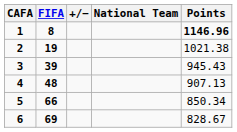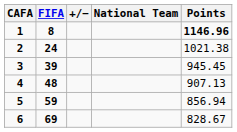 <table class="wikitable" style="text-align: center;">
 <tr>
 <th>CAFA</th>
 <th><a href='#'>FIFA</a></th>
 <th>+/−</th>
 <th>National Team</th>
 <th>Points</th>
 </tr>
 <tr>
 <td><strong>1</strong></td>
 <td><strong>8</strong></td>
 <td></td>
 <td align=left></td>
 <td><strong>1146.96</strong></td>
 </tr>
 <tr>
 <td><strong>2</strong></td>
-<td><strong>19</strong></td>
+<td><strong>24</strong></td>
 <td></td>
 <td align=left></td>
 <td>1021.38</td>
 </tr>
 <tr>
 <td><strong>3</strong></td>
 <td><strong>39</strong></td>
 <td></td>
 <td align=left></td>
-<td>945.43</td>
+<td>945.45</td>
 </tr>
 <tr>
 <td><strong>4</strong></td>
 <td><strong>48</strong></td>
 <td></td>
 <td align=left></td>
 <td>907.13</td>
 </tr>
 <tr>
 <td><strong>5</strong></td>
-<td><strong>66</strong></td>
+<td><strong>59</strong></td>
 <td></td>
 <td align=left></td>
-<td>850.34</td>
+<td>856.94</td>
 </tr>
 <tr>
 <td><strong>6</strong></td>
 <td><strong>69</strong></td>
 <td></td>
 <td align=left></td>
 <td>828.67</td>
 </tr>
 </table>
